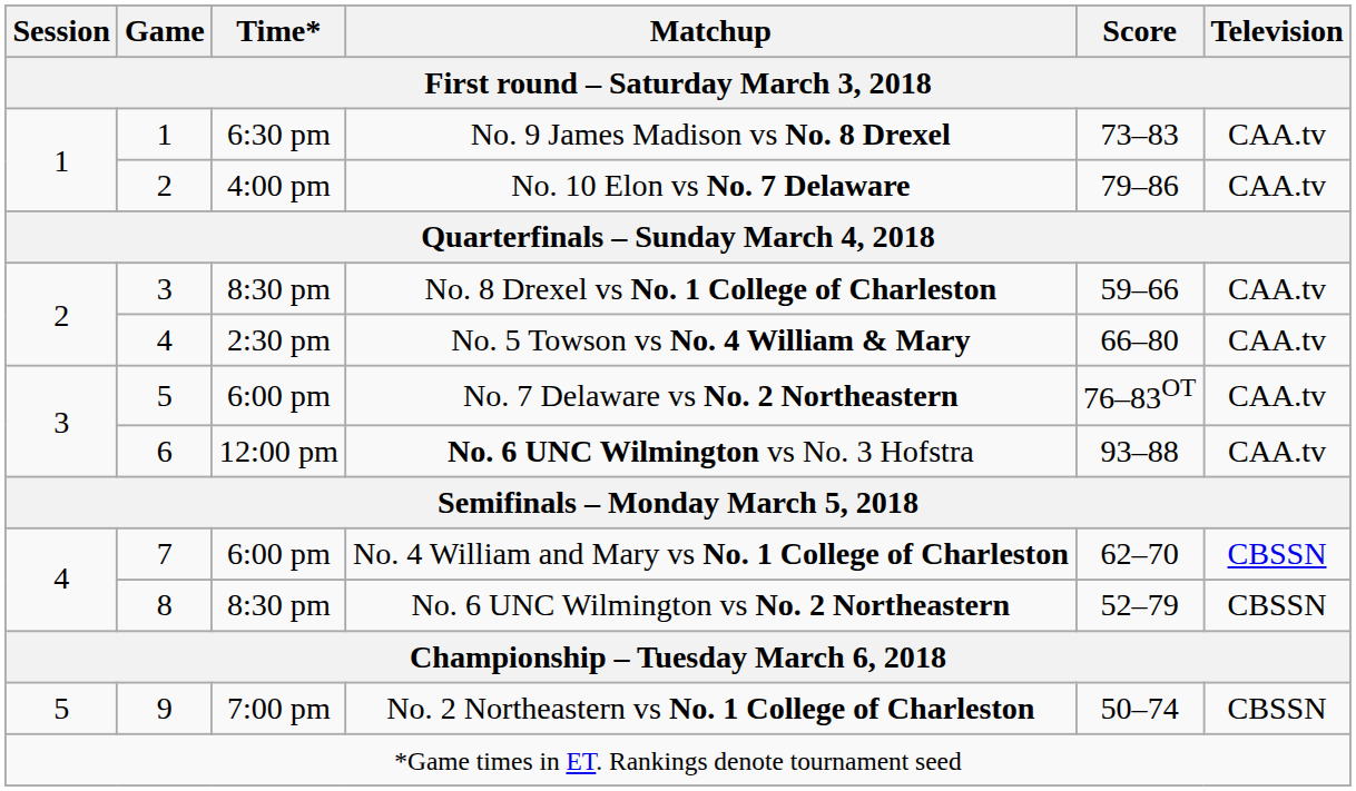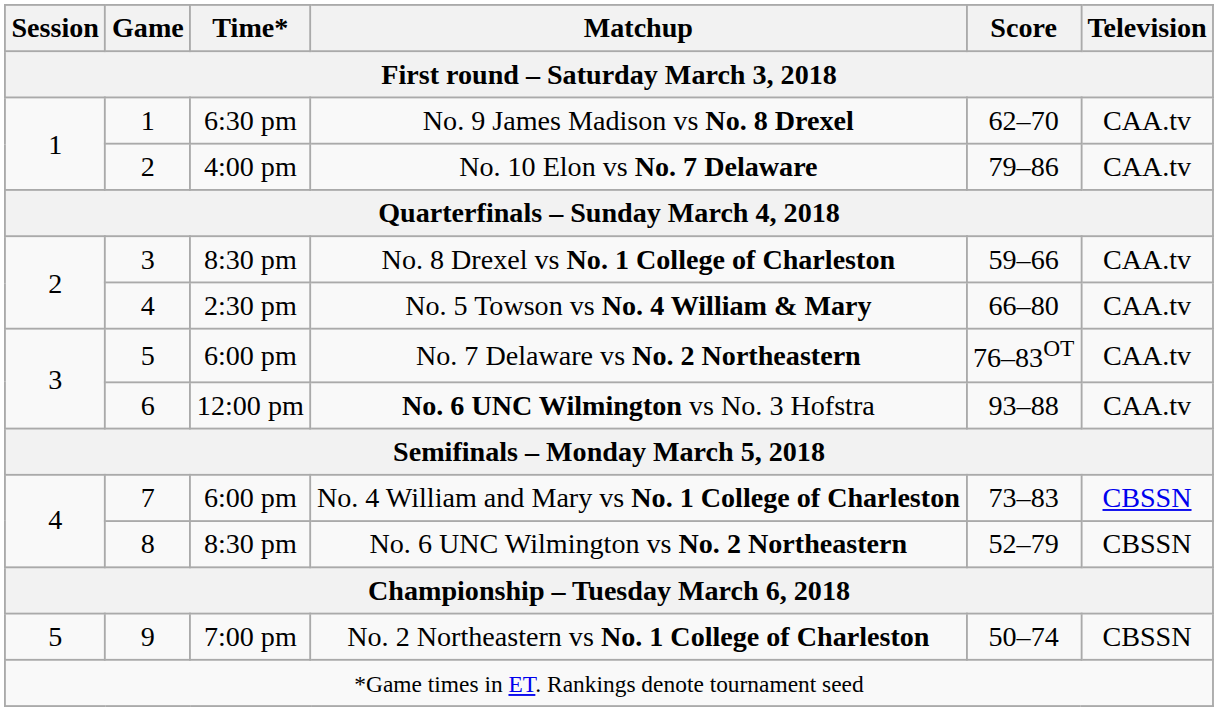 <table class="wikitable" style="font-size: 95%;text-align:center">
 <tr>
 <th>Session</th>
 <th>Game</th>
 <th>Time*</th>
 <th>Matchup</th>
 <th>Score</th>
 <th>Television</th>
 </tr>
 <tr>
 <th colspan=6>First round – Saturday March 3, 2018</th>
 </tr>
 <tr>
 <td rowspan=2>1</td>
 <td>1</td>
 <td>6:30 pm</td>
 <td>No. 9 James Madison vs <strong>No. 8 Drexel</strong></td>
-<td>73–83</td>
+<td>62–70</td>
 <td>CAA.tv</td>
 </tr>
 <tr>
 <td>2</td>
 <td>4:00 pm</td>
 <td>No. 10 Elon vs <strong>No. 7 Delaware</strong></td>
 <td>79–86</td>
 <td>CAA.tv</td>
 </tr>
 <tr>
 <th colspan=6>Quarterfinals – Sunday March 4, 2018</th>
 </tr>
 <tr>
 <td rowspan=2>2</td>
 <td>3</td>
 <td>8:30 pm</td>
 <td>No. 8 Drexel vs <strong>No. 1 College of Charleston</strong></td>
 <td>59–66</td>
 <td>CAA.tv</td>
 </tr>
 <tr 59-66>
 <td>4</td>
 <td>2:30 pm</td>
 <td>No. 5 Towson vs <strong>No. 4 William & Mary</strong></td>
 <td>66–80</td>
 <td>CAA.tv</td>
 </tr>
 <tr>
 <td rowspan=2>3</td>
 <td>5</td>
 <td>6:00 pm</td>
 <td>No. 7 Delaware vs <strong>No. 2 Northeastern</strong></td>
 <td>76–83<sup>OT</sup></td>
 <td>CAA.tv</td>
 </tr>
 <tr>
 <td>6</td>
 <td>12:00 pm</td>
 <td><strong>No. 6 UNC Wilmington</strong> vs No. 3 Hofstra</td>
 <td>93–88</td>
 <td>CAA.tv</td>
 </tr>
 <tr>
 <th colspan=6>Semifinals – Monday March 5, 2018</th>
 </tr>
 <tr>
 <td rowspan=2>4</td>
 <td>7</td>
 <td>6:00 pm</td>
 <td>No. 4 William and Mary vs <strong>No. 1 College of Charleston</strong></td>
-<td>62–70</td>
+<td>73–83</td>
 <td><a href='#'>CBSSN</a></td>
 </tr>
 <tr>
 <td>8</td>
 <td>8:30 pm</td>
 <td>No. 6 UNC Wilmington vs <strong>No. 2 Northeastern</strong></td>
 <td>52–79</td>
 <td>CBSSN</td>
 </tr>
 <tr>
 <th colspan=6>Championship – Tuesday March 6, 2018</th>
 </tr>
 <tr>
 <td>5</td>
 <td>9</td>
 <td>7:00 pm</td>
 <td>No. 2 Northeastern vs <strong>No. 1 College of Charleston</strong></td>
 <td>50–74</td>
 <td>CBSSN</td>
 </tr>
 <tr>
 <td colspan=6><small>*Game times in <a href='#'>ET</a>. Rankings denote tournament seed</small></td>
 </tr>
 </table>
